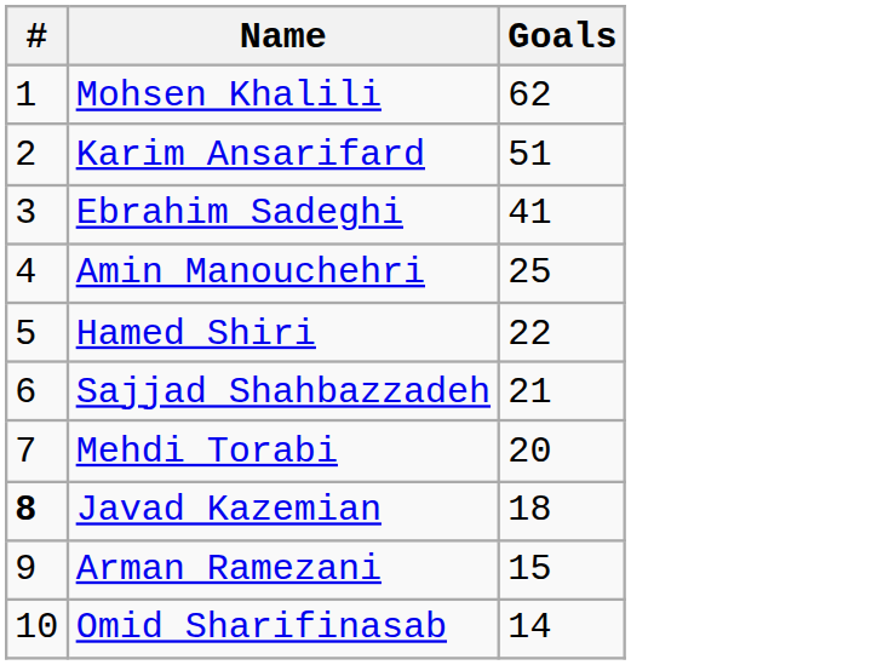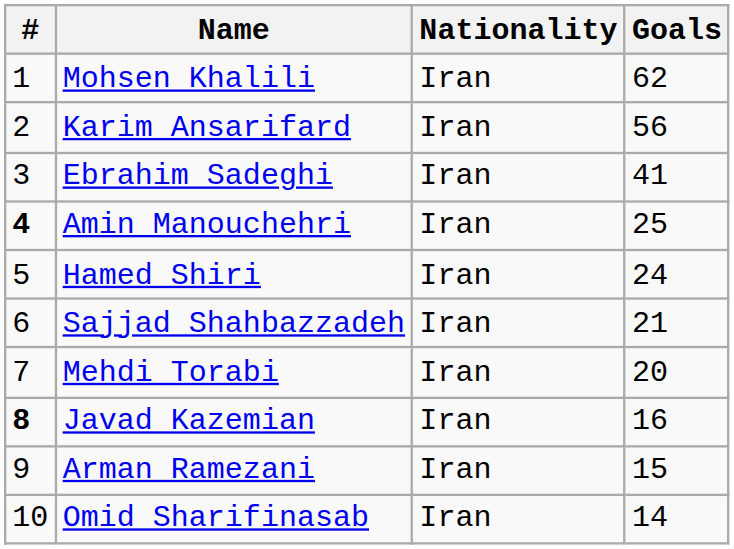 <table class="wikitable">
 <tr>
 <th>#</th>
 <th>Name</th>
+<th>Nationality</th>
 <th>Goals</th>
 </tr>
 <tr>
 <td>1</td>
 <td><a href='#'>Mohsen Khalili</a></td>
+<td> Iran</td>
 <td>62</td>
 </tr>
 <tr>
 <td>2</td>
 <td><a href='#'>Karim Ansarifard</a></td>
-<td>51</td>
+<td> Iran</td>
+<td>56</td>
 </tr>
 <tr>
 <td>3</td>
 <td><a href='#'>Ebrahim Sadeghi</a></td>
+<td> Iran</td>
 <td>41</td>
 </tr>
 <tr>
-<td>4</td>
+<td><strong>4</strong></td>
 <td><a href='#'>Amin Manouchehri</a></td>
+<td> Iran</td>
 <td>25</td>
 </tr>
 <tr>
 <td>5</td>
 <td><a href='#'>Hamed Shiri</a></td>
-<td>22</td>
+<td> Iran</td>
+<td>24</td>
 </tr>
 <tr>
 <td>6</td>
 <td><a href='#'>Sajjad Shahbazzadeh</a></td>
+<td> Iran</td>
 <td>21</td>
 </tr>
 <tr>
 <td>7</td>
 <td><a href='#'>Mehdi Torabi</a></td>
+<td> Iran</td>
 <td>20</td>
 </tr>
 <tr>
 <td><strong>8</strong></td>
 <td><a href='#'>Javad Kazemian</a></td>
-<td>18</td>
+<td> Iran</td>
+<td>16</td>
 </tr>
 <tr>
 <td>9</td>
 <td><a href='#'>Arman Ramezani</a></td>
+<td> Iran</td>
 <td>15</td>
 </tr>
 <tr>
 <td>10</td>
 <td><a href='#'>Omid Sharifinasab</a></td>
+<td> Iran</td>
 <td>14</td>
 </tr>
 </table>
